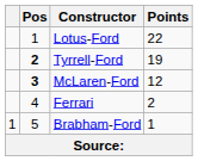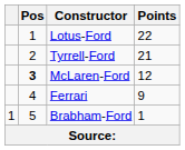 <table class="wikitable" style="font-size: 95%;">
 <tr>
 <th></th>
 <th>Pos</th>
 <th>Constructor</th>
 <th>Points</th>
 </tr>
 <tr>
 <td align="left"></td>
 <td align="center">1</td>
 <td> <a href='#'>Lotus</a>-<a href='#'>Ford</a></td>
 <td align="left">22</td>
 </tr>
 <tr>
 <td align="left"></td>
-<td align="center"><strong>2</strong></td>
+<td align="center">2</td>
 <td> <a href='#'>Tyrrell</a>-<a href='#'>Ford</a></td>
-<td align="left">19</td>
+<td align="left">21</td>
 </tr>
 <tr>
 <td align="left"></td>
 <td align="center"><strong>3</strong></td>
 <td> <a href='#'>McLaren</a>-<a href='#'>Ford</a></td>
 <td align="left">12</td>
 </tr>
 <tr>
 <td align="left"></td>
 <td align="center">4</td>
 <td> <a href='#'>Ferrari</a></td>
-<td align="left">2</td>
+<td align="left">9</td>
 </tr>
 <tr>
 <td align="left"> 1</td>
 <td align="center">5</td>
 <td> <a href='#'>Brabham</a>-<a href='#'>Ford</a></td>
 <td align="left">1</td>
 </tr>
 <tr>
 <th colspan=4>Source:</th>
 </tr>
 </table>
